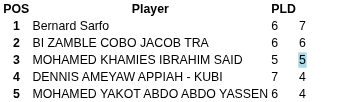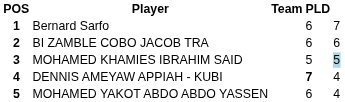 <table>
 <tr>
 <th>POS</th>
 <th>Player</th>
+<th>Team</th>
 <th>PLD</th>
 <th></th>
 </tr>
 <tr>
 <th>1</th>
 <td>Bernard Sarfo</td>
+<td></td>
 <td>6</td>
 <td>7</td>
 </tr>
 <tr>
 <th>2</th>
 <td>BI ZAMBLE COBO JACOB TRA</td>
+<td></td>
 <td>6</td>
 <td>6</td>
 </tr>
 <tr>
 <th>3</th>
 <td>MOHAMED KHAMIES IBRAHIM SAID</td>
+<td></td>
 <td>5</td>
 <td style="background: lightblue;">5</td>
 </tr>
 <tr>
 <th>4</th>
 <td>DENNIS AMEYAW APPIAH - KUBI</td>
-<td>7</td>
+<td></td>
+<td><strong>7</strong></td>
 <td>4</td>
 </tr>
 <tr>
 <th>5</th>
 <td>MOHAMED YAKOT ABDO ABDO YASSEN</td>
+<td></td>
 <td>6</td>
 <td>4</td>
 </tr>
 </table>
